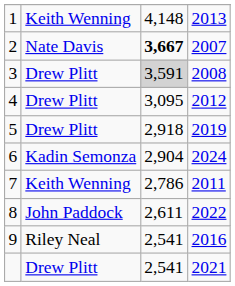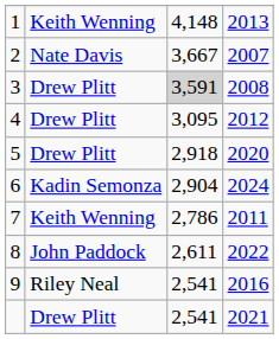 <table class="wikitable">
 <tr>
 </tr>
 <tr>
 <td>1</td>
 <td><a href='#'>Keith Wenning</a></td>
 <td>4,148</td>
 <td><a href='#'>2013</a></td>
 </tr>
 <tr>
 <td>2</td>
 <td><a href='#'>Nate Davis</a></td>
-<td><strong>3,667</strong></td>
+<td>3,667</td>
 <td><a href='#'>2007</a></td>
 </tr>
 <tr>
 <td>3</td>
 <td><a href='#'>Drew Plitt</a></td>
 <td style="background: lightgrey;">3,591</td>
 <td><a href='#'>2008</a></td>
 </tr>
 <tr>
 <td>4</td>
 <td><a href='#'>Drew Plitt</a></td>
 <td>3,095</td>
 <td><a href='#'>2012</a></td>
 </tr>
 <tr>
 <td>5</td>
 <td><a href='#'>Drew Plitt</a></td>
 <td>2,918</td>
-<td><a href='#'>2019</a></td>
+<td><a href='#'>2020</a></td>
 </tr>
 <tr>
 <td>6</td>
 <td><a href='#'>Kadin Semonza</a></td>
 <td>2,904</td>
 <td><a href='#'>2024</a></td>
 </tr>
 <tr>
 <td>7</td>
 <td><a href='#'>Keith Wenning</a></td>
 <td>2,786</td>
 <td><a href='#'>2011</a></td>
 </tr>
 <tr>
 <td>8</td>
 <td><a href='#'>John Paddock</a></td>
 <td>2,611</td>
 <td><a href='#'>2022</a></td>
 </tr>
 <tr>
 <td>9</td>
 <td>Riley Neal</td>
 <td>2,541</td>
 <td><a href='#'>2016</a></td>
 </tr>
 <tr>
 <td></td>
 <td><a href='#'>Drew Plitt</a></td>
 <td>2,541</td>
 <td><a href='#'>2021</a></td>
 </tr>
 </table>
